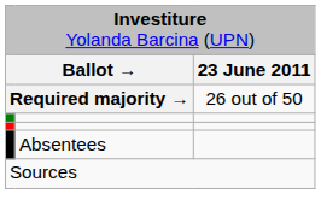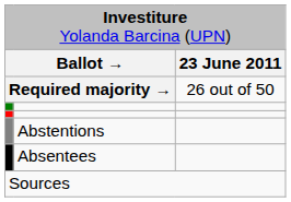 <table class="wikitable" style="text-align:center;">
 <tr>
 <td colspan="3" align="center" bgcolor="#C0C0C0"><strong>Investiture</strong><br><a href='#'>Yolanda Barcina</a> (<a href='#'>UPN</a>)</td>
 </tr>
 <tr>
 <th colspan="2" width="150px">Ballot →</th>
 <th>23 June 2011</th>
 </tr>
 <tr>
 <th colspan="2">Required majority →</th>
 <td>26 out of 50 </td>
 </tr>
 <tr>
 <th width="1px" style="background:green;"></th>
 <td align="left"></td>
 <td></td>
 </tr>
 <tr>
 <th style="color:inherit;background:red;"></th>
 <td align="left"></td>
 <td></td>
 </tr>
 <tr>
+<th style="color:inherit;background:gray;"></th>
+<td align="left"><span>Abstentions</span></td>
+<td></td>
+</tr>
+<tr>
 <th style="color:inherit;background:black;"></th>
 <td align="left"><span>Absentees</span></td>
 <td></td>
 </tr>
 <tr>
 <td align="left" colspan="3">Sources</td>
 </tr>
 </table>
